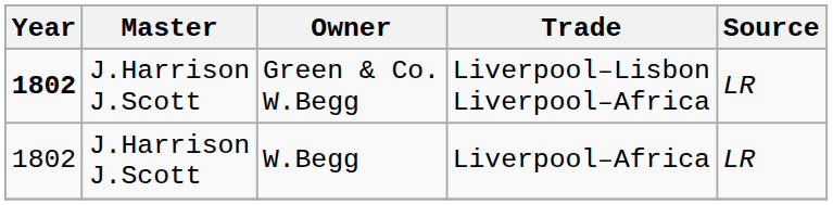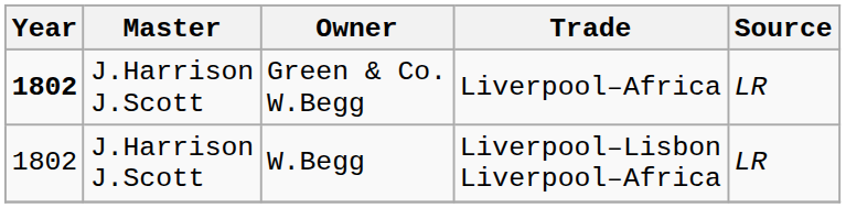 <table class=" wikitable">
 <tr>
 <th>Year</th>
 <th>Master</th>
 <th>Owner</th>
 <th>Trade</th>
 <th>Source</th>
 </tr>
 <tr>
 <td><strong>1802</strong></td>
 <td>J.Harrison<br>J.Scott</td>
 <td>Green & Co.<br>W.Begg</td>
-<td>Liverpool–Lisbon<br>Liverpool–Africa</td>
+<td>Liverpool–Africa</td>
 <td><em>LR</em></td>
 </tr>
 <tr>
 <td>1802</td>
 <td>J.Harrison<br>J.Scott</td>
 <td>W.Begg</td>
-<td>Liverpool–Africa</td>
+<td>Liverpool–Lisbon<br>Liverpool–Africa</td>
 <td><em>LR</em></td>
 </tr>
 <tr>
 </tr>
 </table>
